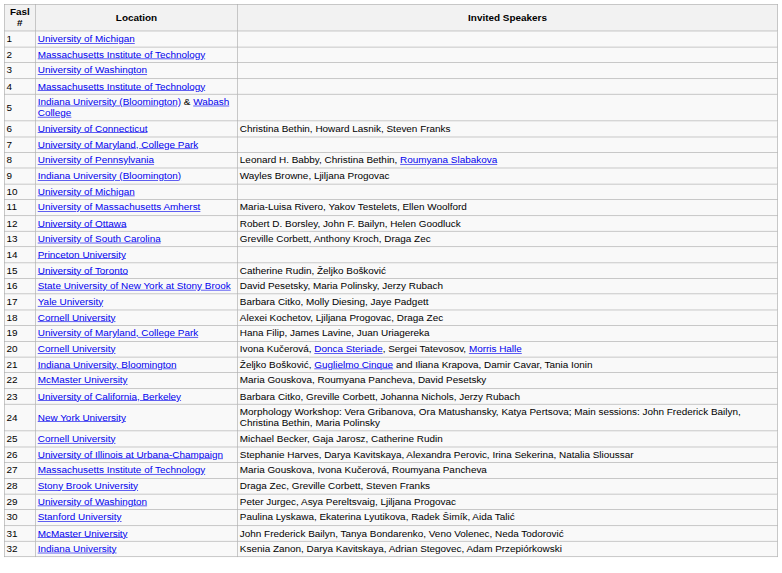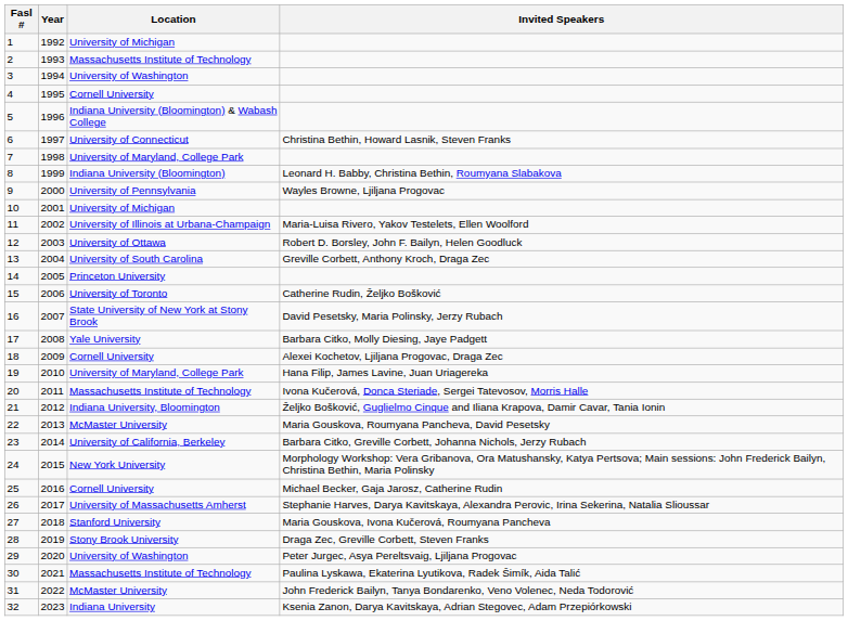 <table class="wikitable">
 <tr>
 <th>Fasl #</th>
+<th>Year</th>
 <th>Location</th>
 <th>Invited Speakers</th>
 </tr>
 <tr>
 <td>1</td>
+<td>1992</td>
 <td><a href='#'>University of Michigan</a></td>
 <td></td>
 </tr>
 <tr>
 <td>2</td>
+<td>1993</td>
 <td><a href='#'>Massachusetts Institute of Technology</a></td>
 <td></td>
 </tr>
 <tr>
 <td>3</td>
+<td>1994</td>
 <td><a href='#'>University of Washington</a></td>
 <td></td>
 </tr>
 <tr>
 <td>4</td>
-<td><a href='#'>Massachusetts Institute of Technology</a></td>
+<td>1995</td>
+<td><a href='#'>Cornell University</a></td>
 <td></td>
 </tr>
 <tr>
 <td>5</td>
+<td>1996</td>
 <td><a href='#'>Indiana University (Bloomington)</a> & <a href='#'>Wabash College</a></td>
 <td></td>
 </tr>
 <tr>
 <td>6</td>
+<td>1997</td>
 <td><a href='#'>University of Connecticut</a></td>
 <td>Christina Bethin, Howard Lasnik, Steven Franks</td>
 </tr>
 <tr>
 <td>7</td>
+<td>1998</td>
 <td><a href='#'>University of Maryland, College Park</a></td>
 <td></td>
 </tr>
 <tr>
 <td>8</td>
-<td><a href='#'>University of Pennsylvania</a></td>
+<td>1999</td>
+<td><a href='#'>Indiana University (Bloomington)</a></td>
 <td>Leonard H. Babby, Christina Bethin, <a href='#'>Roumyana Slabakova</a></td>
 </tr>
 <tr>
 <td>9</td>
-<td><a href='#'>Indiana University (Bloomington)</a></td>
+<td>2000</td>
+<td><a href='#'>University of Pennsylvania</a></td>
 <td>Wayles Browne, Ljiljana Progovac</td>
 </tr>
 <tr>
 <td>10</td>
+<td>2001</td>
 <td><a href='#'>University of Michigan</a></td>
 <td></td>
 </tr>
 <tr>
 <td>11</td>
-<td><a href='#'>University of Massachusetts Amherst</a></td>
+<td>2002</td>
+<td><a href='#'>University of Illinois at Urbana-Champaign</a></td>
 <td>Maria-Luisa Rivero, Yakov Testelets, Ellen Woolford</td>
 </tr>
 <tr>
 <td>12</td>
+<td>2003</td>
 <td><a href='#'>University of Ottawa</a></td>
 <td>Robert D. Borsley, John F. Bailyn, Helen Goodluck</td>
 </tr>
 <tr>
 <td>13</td>
+<td>2004</td>
 <td><a href='#'>University of South Carolina</a></td>
 <td>Greville Corbett, Anthony Kroch, Draga Zec</td>
 </tr>
 <tr>
 <td>14</td>
+<td>2005</td>
 <td><a href='#'>Princeton University</a></td>
 <td></td>
 </tr>
 <tr>
 <td>15</td>
+<td>2006</td>
 <td><a href='#'>University of Toronto</a></td>
 <td>Catherine Rudin, Željko Bošković</td>
 </tr>
 <tr>
 <td>16</td>
+<td>2007</td>
 <td><a href='#'>State University of New York at Stony Brook</a></td>
 <td>David Pesetsky, Maria Polinsky, Jerzy Rubach</td>
 </tr>
 <tr>
 <td>17</td>
+<td>2008</td>
 <td><a href='#'>Yale University</a></td>
 <td>Barbara Citko, Molly Diesing, Jaye Padgett</td>
 </tr>
 <tr>
 <td>18</td>
+<td>2009</td>
 <td><a href='#'>Cornell University</a></td>
 <td>Alexei Kochetov, Ljiljana Progovac, Draga Zec</td>
 </tr>
 <tr>
 <td>19</td>
+<td>2010</td>
 <td><a href='#'>University of Maryland, College Park</a></td>
 <td>Hana Filip, James Lavine, Juan Uriagereka</td>
 </tr>
 <tr>
 <td>20</td>
-<td><a href='#'>Cornell University</a></td>
+<td>2011</td>
+<td><a href='#'>Massachusetts Institute of Technology</a></td>
 <td>Ivona Kučerová, <a href='#'>Donca Steriade</a>, Sergei Tatevosov, <a href='#'>Morris Halle</a></td>
 </tr>
 <tr>
 <td>21</td>
+<td>2012</td>
 <td><a href='#'>Indiana University, Bloomington</a></td>
 <td>Željko Bošković, <a href='#'>Guglielmo Cinque</a> and Iliana Krapova, Damir Cavar, Tania Ionin</td>
 </tr>
 <tr>
 <td>22</td>
+<td>2013</td>
 <td><a href='#'>McMaster University</a></td>
 <td>Maria Gouskova, Roumyana Pancheva, David Pesetsky</td>
 </tr>
 <tr>
 <td>23</td>
+<td>2014</td>
 <td><a href='#'>University of California, Berkeley</a></td>
 <td>Barbara Citko, Greville Corbett, Johanna Nichols, Jerzy Rubach</td>
 </tr>
 <tr>
 <td>24</td>
+<td>2015</td>
 <td><a href='#'>New York University</a></td>
 <td>Morphology Workshop: Vera Gribanova, Ora Matushansky, Katya Pertsova; Main sessions: John Frederick Bailyn, Christina Bethin, Maria Polinsky</td>
 </tr>
 <tr>
 <td>25</td>
+<td>2016</td>
 <td><a href='#'>Cornell University</a></td>
 <td>Michael Becker, Gaja Jarosz, Catherine Rudin</td>
 </tr>
 <tr>
 <td>26</td>
-<td><a href='#'>University of Illinois at Urbana-Champaign</a></td>
+<td>2017</td>
+<td><a href='#'>University of Massachusetts Amherst</a></td>
 <td>Stephanie Harves, Darya Kavitskaya, Alexandra Perovic, Irina Sekerina, Natalia Slioussar</td>
 </tr>
 <tr>
 <td>27</td>
-<td><a href='#'>Massachusetts Institute of Technology</a></td>
+<td>2018</td>
+<td><a href='#'>Stanford University</a></td>
 <td>Maria Gouskova, Ivona Kučerová, Roumyana Pancheva</td>
 </tr>
 <tr>
 <td>28</td>
+<td>2019</td>
 <td><a href='#'>Stony Brook University</a></td>
 <td>Draga Zec, Greville Corbett, Steven Franks</td>
 </tr>
 <tr>
 <td>29</td>
+<td>2020</td>
 <td><a href='#'>University of Washington</a></td>
 <td>Peter Jurgec, Asya Pereltsvaig, Ljiljana Progovac</td>
 </tr>
 <tr>
 <td>30</td>
-<td><a href='#'>Stanford University</a></td>
+<td>2021</td>
+<td><a href='#'>Massachusetts Institute of Technology</a></td>
 <td>Paulina Lyskawa, Ekaterina Lyutikova, Radek Šimík, Aida Talić</td>
 </tr>
 <tr>
 <td>31</td>
+<td>2022</td>
 <td><a href='#'>McMaster University</a></td>
 <td>John Frederick Bailyn, Tanya Bondarenko, Veno Volenec, Neda Todorović</td>
 </tr>
 <tr>
 <td>32</td>
+<td>2023</td>
 <td><a href='#'>Indiana University</a></td>
 <td>Ksenia Zanon, Darya Kavitskaya, Adrian Stegovec, Adam Przepiórkowski</td>
 </tr>
 </table>
